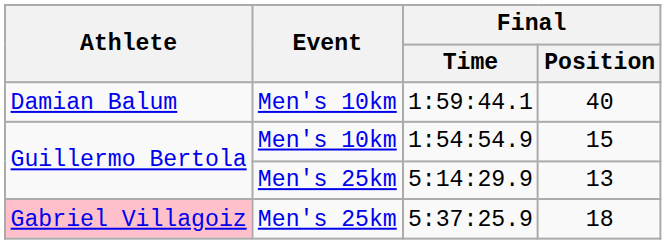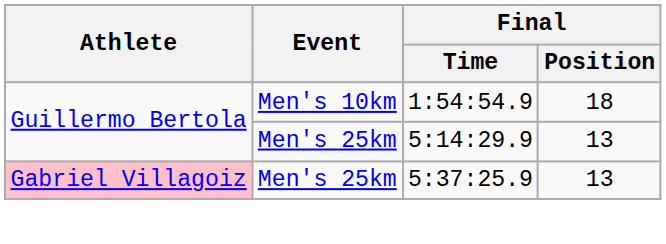 <table class="wikitable" border="1" style="font-size:90%">
 <tr>
 <th rowspan=2>Athlete</th>
 <th rowspan=2>Event</th>
 <th colspan=2>Final</th>
 </tr>
 <tr>
 <th>Time</th>
 <th>Position</th>
 </tr>
 <tr>
-<td rowspan=1><a href='#'>Damian Balum</a></td>
-<td><a href='#'>Men's 10km</a></td>
-<td align=center>1:59:44.1</td>
-<td align=center>40</td>
-</tr>
-<tr>
 <td rowspan=2><a href='#'>Guillermo Bertola</a></td>
 <td><a href='#'>Men's 10km</a></td>
 <td align=center>1:54:54.9</td>
-<td align=center>15</td>
+<td align=center>18</td>
 </tr>
 <tr>
 <td><a href='#'>Men's 25km</a></td>
 <td align=center>5:14:29.9</td>
 <td align=center>13</td>
 </tr>
 <tr>
 <td rowspan=1 style="background: pink;"><a href='#'>Gabriel Villagoiz</a></td>
 <td><a href='#'>Men's 25km</a></td>
 <td align=center>5:37:25.9</td>
-<td align=center>18</td>
+<td align=center>13</td>
 </tr>
 </table>
